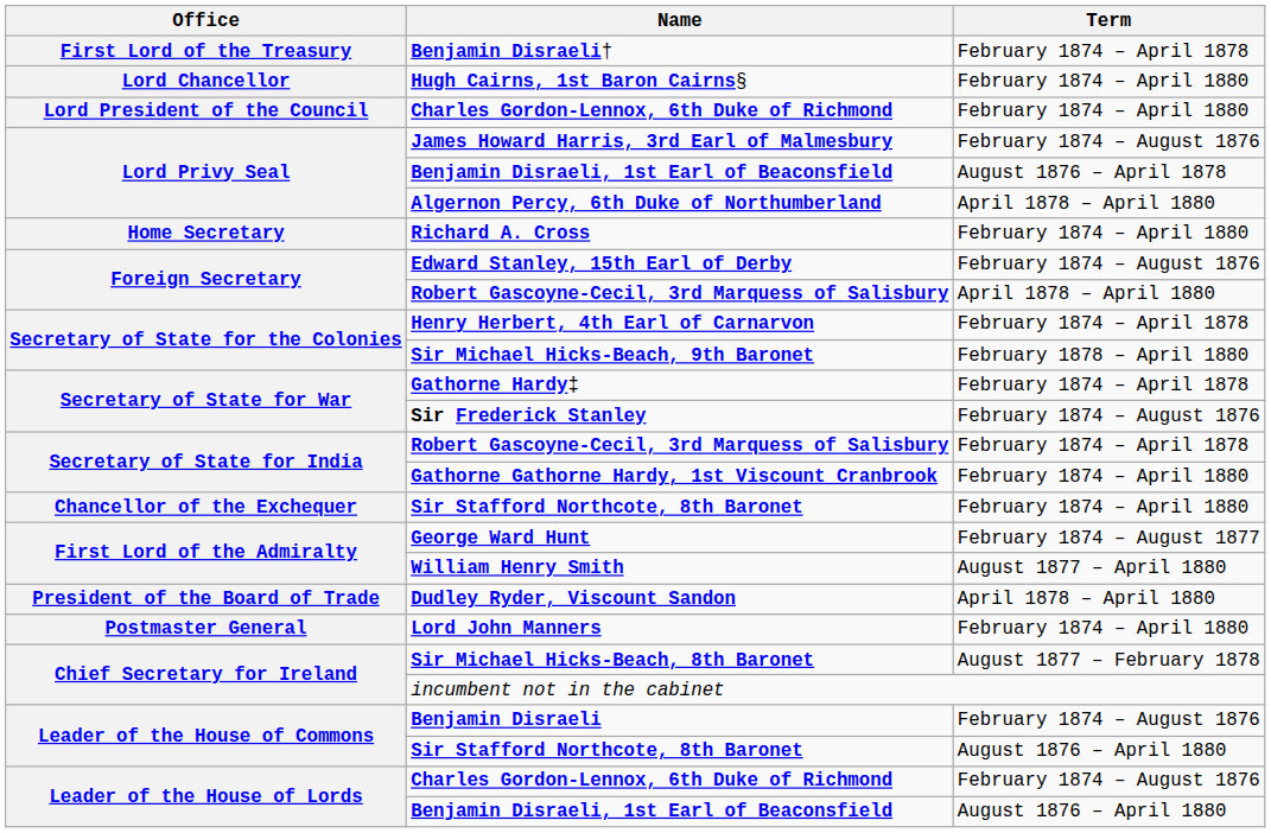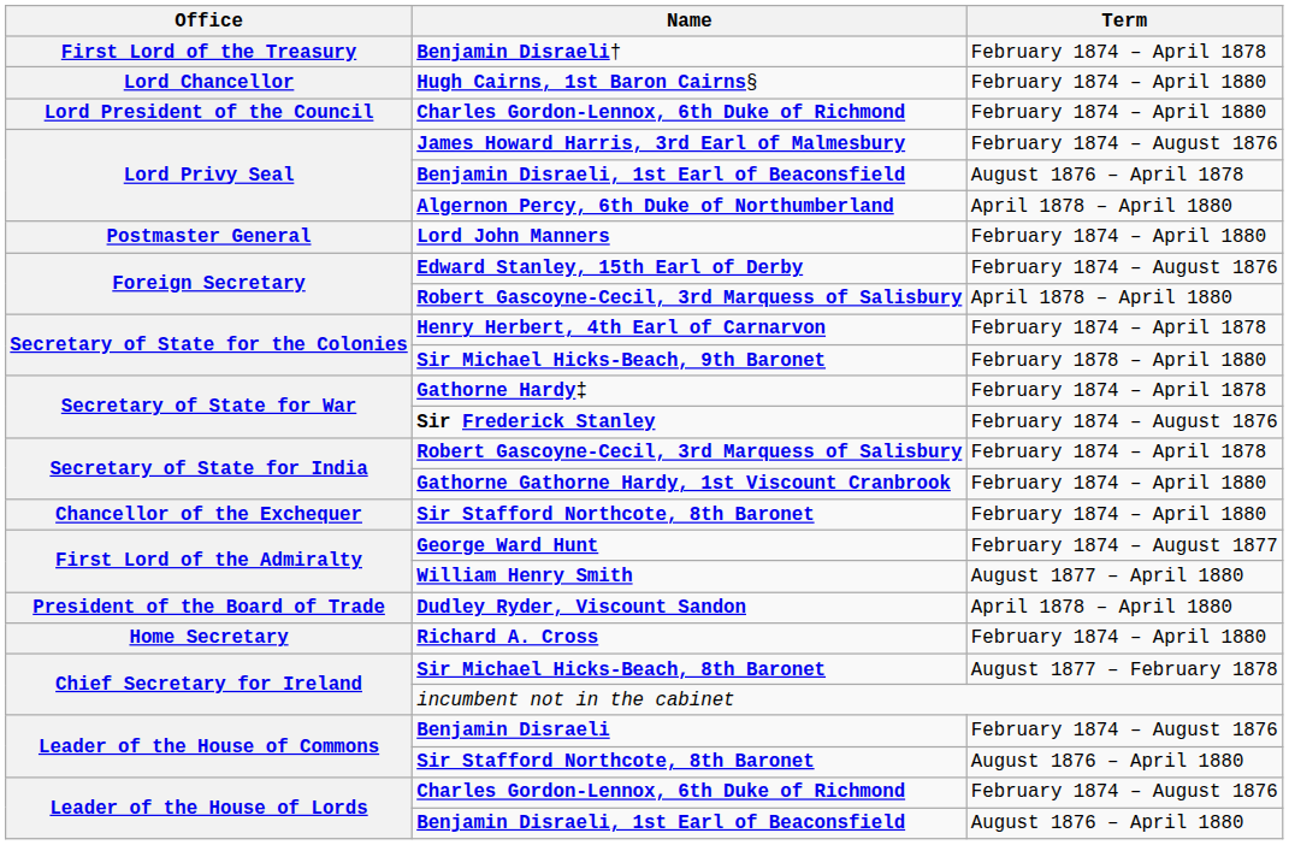 <table class=wikitable>
 <tr>
 <th>Office</th>
 <th>Name</th>
 <th>Term</th>
 </tr>
 <tr>
 <th><a href='#'>First Lord of the Treasury</a></th>
 <td><strong><a href='#'>Benjamin Disraeli</a></strong>†</td>
 <td>February 1874 – April 1878</td>
 </tr>
 <tr>
 <th><a href='#'>Lord Chancellor</a></th>
 <td><strong><a href='#'>Hugh Cairns, 1st Baron Cairns</a></strong>§</td>
 <td>February 1874 – April 1880</td>
 </tr>
 <tr>
 <th><a href='#'>Lord President of the Council</a></th>
 <td><strong><a href='#'>Charles Gordon-Lennox, 6th Duke of Richmond</a></strong></td>
 <td>February 1874 – April 1880</td>
 </tr>
 <tr>
 <th rowspan="3"><a href='#'>Lord Privy Seal</a></th>
 <td><strong><a href='#'>James Howard Harris, 3rd Earl of Malmesbury</a></strong></td>
 <td>February 1874 – August 1876</td>
 </tr>
 <tr>
 <td><strong><a href='#'>Benjamin Disraeli, 1st Earl of Beaconsfield</a></strong></td>
 <td>August 1876 – April 1878</td>
 </tr>
 <tr>
 <td><strong><a href='#'>Algernon Percy, 6th Duke of Northumberland</a></strong></td>
 <td>April 1878 – April 1880</td>
 </tr>
 <tr>
-<th><a href='#'>Home Secretary</a></th>
-<td><strong><a href='#'>Richard A. Cross</a></strong></td>
+<th><a href='#'>Postmaster General</a></th>
+<td><strong><a href='#'>Lord John Manners</a></strong></td>
 <td>February 1874 – April 1880</td>
 </tr>
 <tr>
 <th rowspan="2"><a href='#'>Foreign Secretary</a></th>
 <td><strong><a href='#'>Edward Stanley, 15th Earl of Derby</a></strong></td>
 <td>February 1874 – August 1876</td>
 </tr>
 <tr>
 <td><strong><a href='#'>Robert Gascoyne-Cecil, 3rd Marquess of Salisbury</a></strong></td>
 <td>April 1878 – April 1880</td>
 </tr>
 <tr>
 <th rowspan="2"><a href='#'>Secretary of State for the Colonies</a></th>
 <td><strong><a href='#'>Henry Herbert, 4th Earl of Carnarvon</a></strong></td>
 <td>February 1874 – April 1878</td>
 </tr>
 <tr>
 <td><strong><a href='#'>Sir Michael Hicks-Beach, 9th Baronet</a></strong></td>
 <td>February 1878 – April 1880</td>
 </tr>
 <tr>
 <th rowspan="2"><a href='#'>Secretary of State for War</a></th>
 <td><strong><a href='#'>Gathorne Hardy</a></strong>‡</td>
 <td>February 1874 – April 1878</td>
 </tr>
 <tr>
 <td><strong>Sir <a href='#'>Frederick Stanley</a></strong></td>
 <td>February 1874 – August 1876</td>
 </tr>
 <tr>
 <th rowspan="2"><a href='#'>Secretary of State for India</a></th>
 <td><strong><a href='#'>Robert Gascoyne-Cecil, 3rd Marquess of Salisbury</a></strong></td>
 <td>February 1874 – April 1878</td>
 </tr>
 <tr>
 <td><strong><a href='#'>Gathorne Gathorne Hardy, 1st Viscount Cranbrook</a></strong></td>
 <td>February 1874 – April 1880</td>
 </tr>
 <tr>
 <th><a href='#'>Chancellor of the Exchequer</a></th>
 <td><strong><a href='#'>Sir Stafford Northcote, 8th Baronet</a></strong></td>
 <td>February 1874 – April 1880</td>
 </tr>
 <tr>
 <th rowspan="2"><a href='#'>First Lord of the Admiralty</a></th>
 <td><strong><a href='#'>George Ward Hunt</a></strong></td>
 <td>February 1874 – August 1877</td>
 </tr>
 <tr>
 <td><strong><a href='#'>William Henry Smith</a></strong></td>
 <td>August 1877 – April 1880</td>
 </tr>
 <tr>
 <th><a href='#'>President of the Board of Trade</a></th>
 <td><strong><a href='#'>Dudley Ryder, Viscount Sandon</a></strong></td>
 <td>April 1878 – April 1880</td>
 </tr>
 <tr>
-<th><a href='#'>Postmaster General</a></th>
-<td><strong><a href='#'>Lord John Manners</a></strong></td>
+<th><a href='#'>Home Secretary</a></th>
+<td><strong><a href='#'>Richard A. Cross</a></strong></td>
 <td>February 1874 – April 1880</td>
 </tr>
 <tr>
 <th rowspan="2"><a href='#'>Chief Secretary for Ireland</a></th>
 <td><strong><a href='#'>Sir Michael Hicks-Beach, 8th Baronet</a></strong></td>
 <td>August 1877 – February 1878</td>
 </tr>
 <tr>
 <td colspan="2"><em>incumbent not in the cabinet</em></td>
 </tr>
 <tr>
 <th rowspan="2"><a href='#'>Leader of the House of Commons</a></th>
 <td><strong><a href='#'>Benjamin Disraeli</a></strong></td>
 <td>February 1874 – August 1876</td>
 </tr>
 <tr>
 <td><strong><a href='#'>Sir Stafford Northcote, 8th Baronet</a></strong></td>
 <td>August 1876 – April 1880</td>
 </tr>
 <tr>
 <th rowspan="2"><a href='#'>Leader of the House of Lords</a></th>
 <td><strong><a href='#'>Charles Gordon-Lennox, 6th Duke of Richmond</a></strong></td>
 <td>February 1874 – August 1876</td>
 </tr>
 <tr>
 <td><strong><a href='#'>Benjamin Disraeli, 1st Earl of Beaconsfield</a></strong></td>
 <td>August 1876 – April 1880</td>
 </tr>
 </table>
